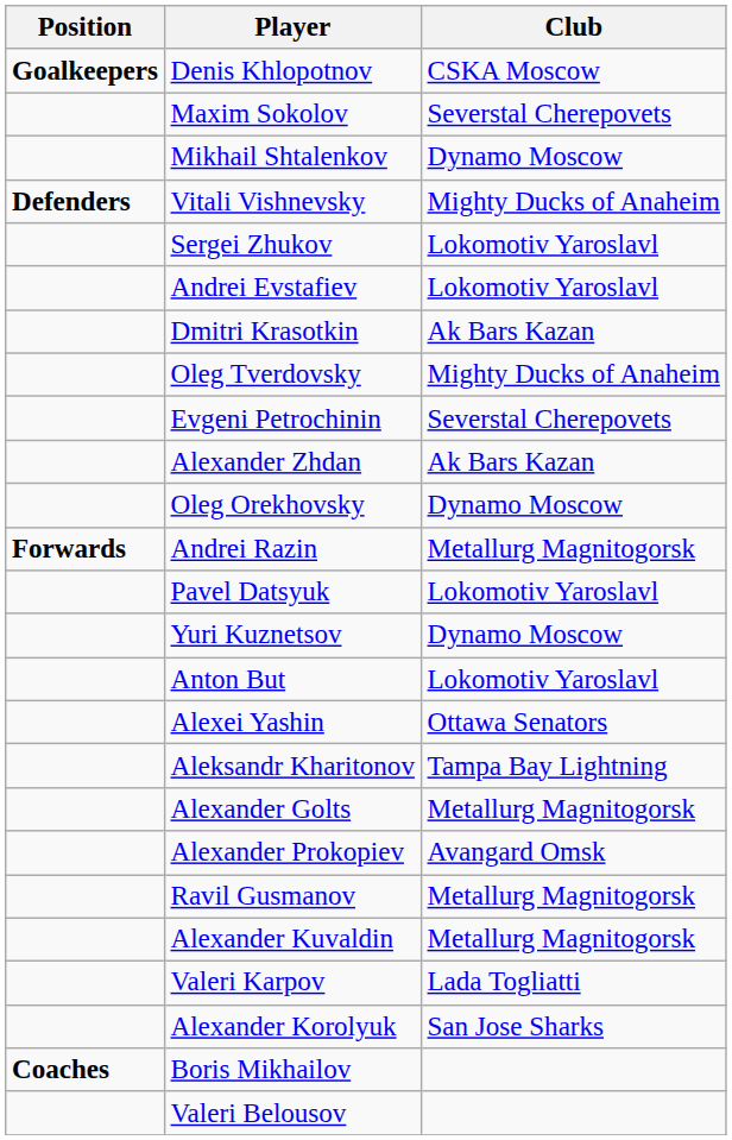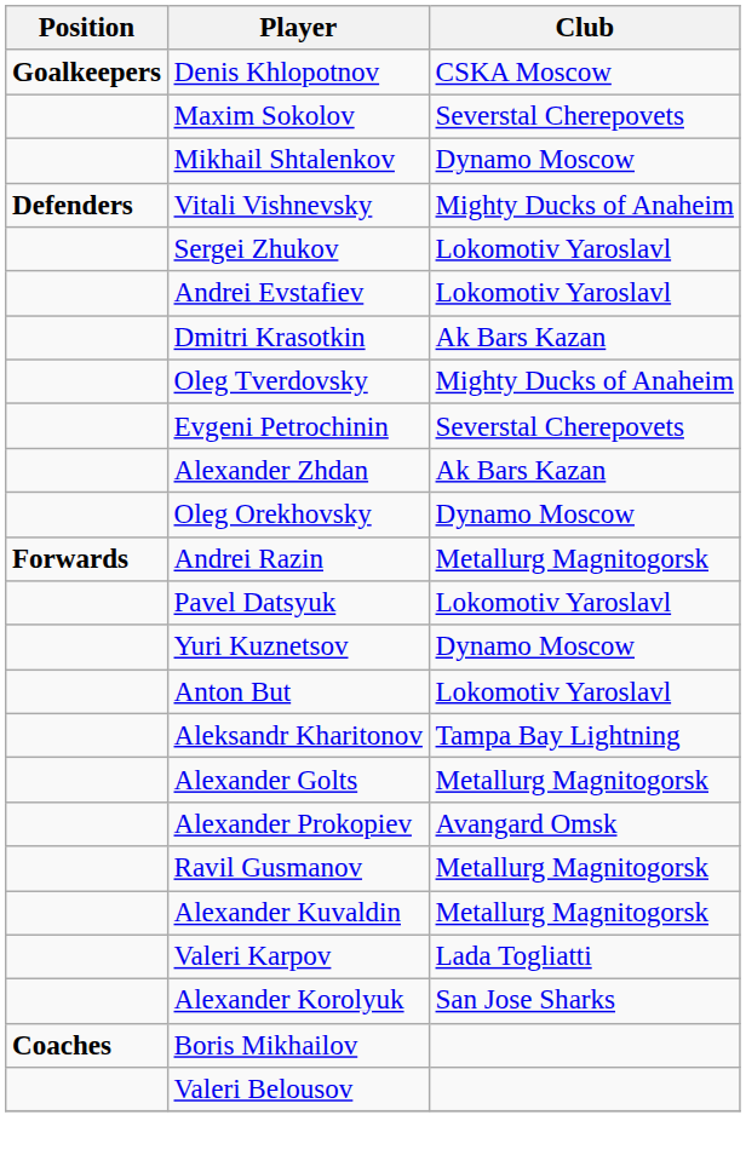 <table class=wikitable>
 <tr>
 <th>Position</th>
 <th>Player</th>
 <th>Club</th>
 </tr>
 <tr>
 <td><strong>Goalkeepers</strong></td>
 <td><a href='#'>Denis Khlopotnov</a></td>
 <td><a href='#'>CSKA Moscow</a></td>
 </tr>
 <tr>
 <td></td>
 <td><a href='#'>Maxim Sokolov</a></td>
 <td><a href='#'>Severstal Cherepovets</a></td>
 </tr>
 <tr>
 <td></td>
 <td><a href='#'>Mikhail Shtalenkov</a></td>
 <td><a href='#'>Dynamo Moscow</a></td>
 </tr>
 <tr>
 <td><strong>Defenders</strong></td>
 <td><a href='#'>Vitali Vishnevsky</a></td>
 <td><a href='#'>Mighty Ducks of Anaheim</a></td>
 </tr>
 <tr>
 <td></td>
 <td><a href='#'>Sergei Zhukov</a></td>
 <td><a href='#'>Lokomotiv Yaroslavl</a></td>
 </tr>
 <tr>
 <td></td>
 <td><a href='#'>Andrei Evstafiev</a></td>
 <td><a href='#'>Lokomotiv Yaroslavl</a></td>
 </tr>
 <tr>
 <td></td>
 <td><a href='#'>Dmitri Krasotkin</a></td>
 <td><a href='#'>Ak Bars Kazan</a></td>
 </tr>
 <tr>
 <td></td>
 <td><a href='#'>Oleg Tverdovsky</a></td>
 <td><a href='#'>Mighty Ducks of Anaheim</a></td>
 </tr>
 <tr>
 <td></td>
 <td><a href='#'>Evgeni Petrochinin</a></td>
 <td><a href='#'>Severstal Cherepovets</a></td>
 </tr>
 <tr>
 <td></td>
 <td><a href='#'>Alexander Zhdan</a></td>
 <td><a href='#'>Ak Bars Kazan</a></td>
 </tr>
 <tr>
 <td></td>
 <td><a href='#'>Oleg Orekhovsky</a></td>
 <td><a href='#'>Dynamo Moscow</a></td>
 </tr>
 <tr>
 <td><strong>Forwards</strong></td>
 <td><a href='#'>Andrei Razin</a></td>
 <td><a href='#'>Metallurg Magnitogorsk</a></td>
 </tr>
 <tr>
 <td></td>
 <td><a href='#'>Pavel Datsyuk</a></td>
 <td><a href='#'>Lokomotiv Yaroslavl</a></td>
 </tr>
 <tr>
 <td></td>
 <td><a href='#'>Yuri Kuznetsov</a></td>
 <td><a href='#'>Dynamo Moscow</a></td>
 </tr>
 <tr>
 <td></td>
 <td><a href='#'>Anton But</a></td>
 <td><a href='#'>Lokomotiv Yaroslavl</a></td>
 </tr>
 <tr>
 <td></td>
-<td><a href='#'>Alexei Yashin</a></td>
-<td><a href='#'>Ottawa Senators</a></td>
-</tr>
-<tr>
-<td></td>
 <td><a href='#'>Aleksandr Kharitonov</a></td>
 <td><a href='#'>Tampa Bay Lightning</a></td>
 </tr>
 <tr>
 <td></td>
 <td><a href='#'>Alexander Golts</a></td>
 <td><a href='#'>Metallurg Magnitogorsk</a></td>
 </tr>
 <tr>
 <td></td>
 <td><a href='#'>Alexander Prokopiev</a></td>
 <td><a href='#'>Avangard Omsk</a></td>
 </tr>
 <tr>
 <td></td>
 <td><a href='#'>Ravil Gusmanov</a></td>
 <td><a href='#'>Metallurg Magnitogorsk</a></td>
 </tr>
 <tr>
 <td></td>
 <td><a href='#'>Alexander Kuvaldin</a></td>
 <td><a href='#'>Metallurg Magnitogorsk</a></td>
 </tr>
 <tr>
 <td></td>
 <td><a href='#'>Valeri Karpov</a></td>
 <td><a href='#'>Lada Togliatti</a></td>
 </tr>
 <tr>
 <td></td>
 <td><a href='#'>Alexander Korolyuk</a></td>
 <td><a href='#'>San Jose Sharks</a></td>
 </tr>
 <tr>
 <td><strong>Coaches</strong></td>
 <td><a href='#'>Boris Mikhailov</a></td>
 <td></td>
 </tr>
 <tr>
 <td></td>
 <td><a href='#'>Valeri Belousov</a></td>
 <td></td>
 </tr>
 <tr>
 </tr>
 </table>
